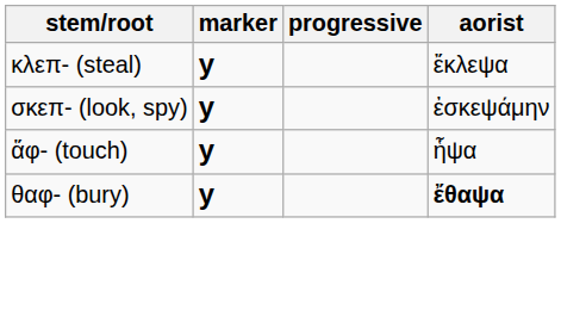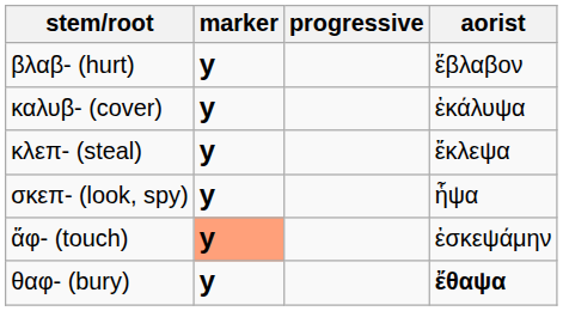 <table class="wikitable">
 <tr>
 <th>stem/root</th>
 <th>marker</th>
 <th>progressive</th>
 <th>aorist</th>
+</tr>
+<tr>
+<td>βλαβ-  (hurt)</td>
+<td><strong><big>y</big></strong></td>
+<td></td>
+<td>ἔβλαβον</td>
+</tr>
+<tr>
+<td>καλυβ-  (cover)</td>
+<td><strong><big>y</big></strong></td>
+<td></td>
+<td>ἐκάλυψα</td>
 </tr>
 <tr>
 <td>κλεπ-  (steal)</td>
 <td><strong><big>y</big></strong></td>
 <td></td>
 <td>ἔκλεψα</td>
 </tr>
 <tr>
 <td>σκεπ-  (look, spy)</td>
 <td><strong><big>y</big></strong></td>
 <td></td>
-<td>ἐσκεψάμην</td>
+<td>ἧψα</td>
 </tr>
 <tr>
 <td>ἅφ-  (touch)</td>
-<td><strong><big>y</big></strong></td>
+<td style="background: lightsalmon;"><strong><big>y</big></strong></td>
 <td></td>
-<td>ἧψα</td>
+<td>ἐσκεψάμην</td>
 </tr>
 <tr>
 <td>θαφ-  (bury)</td>
 <td><strong><big>y</big></strong></td>
 <td></td>
 <td><strong>ἔθαψα</strong></td>
 </tr>
 </table>
